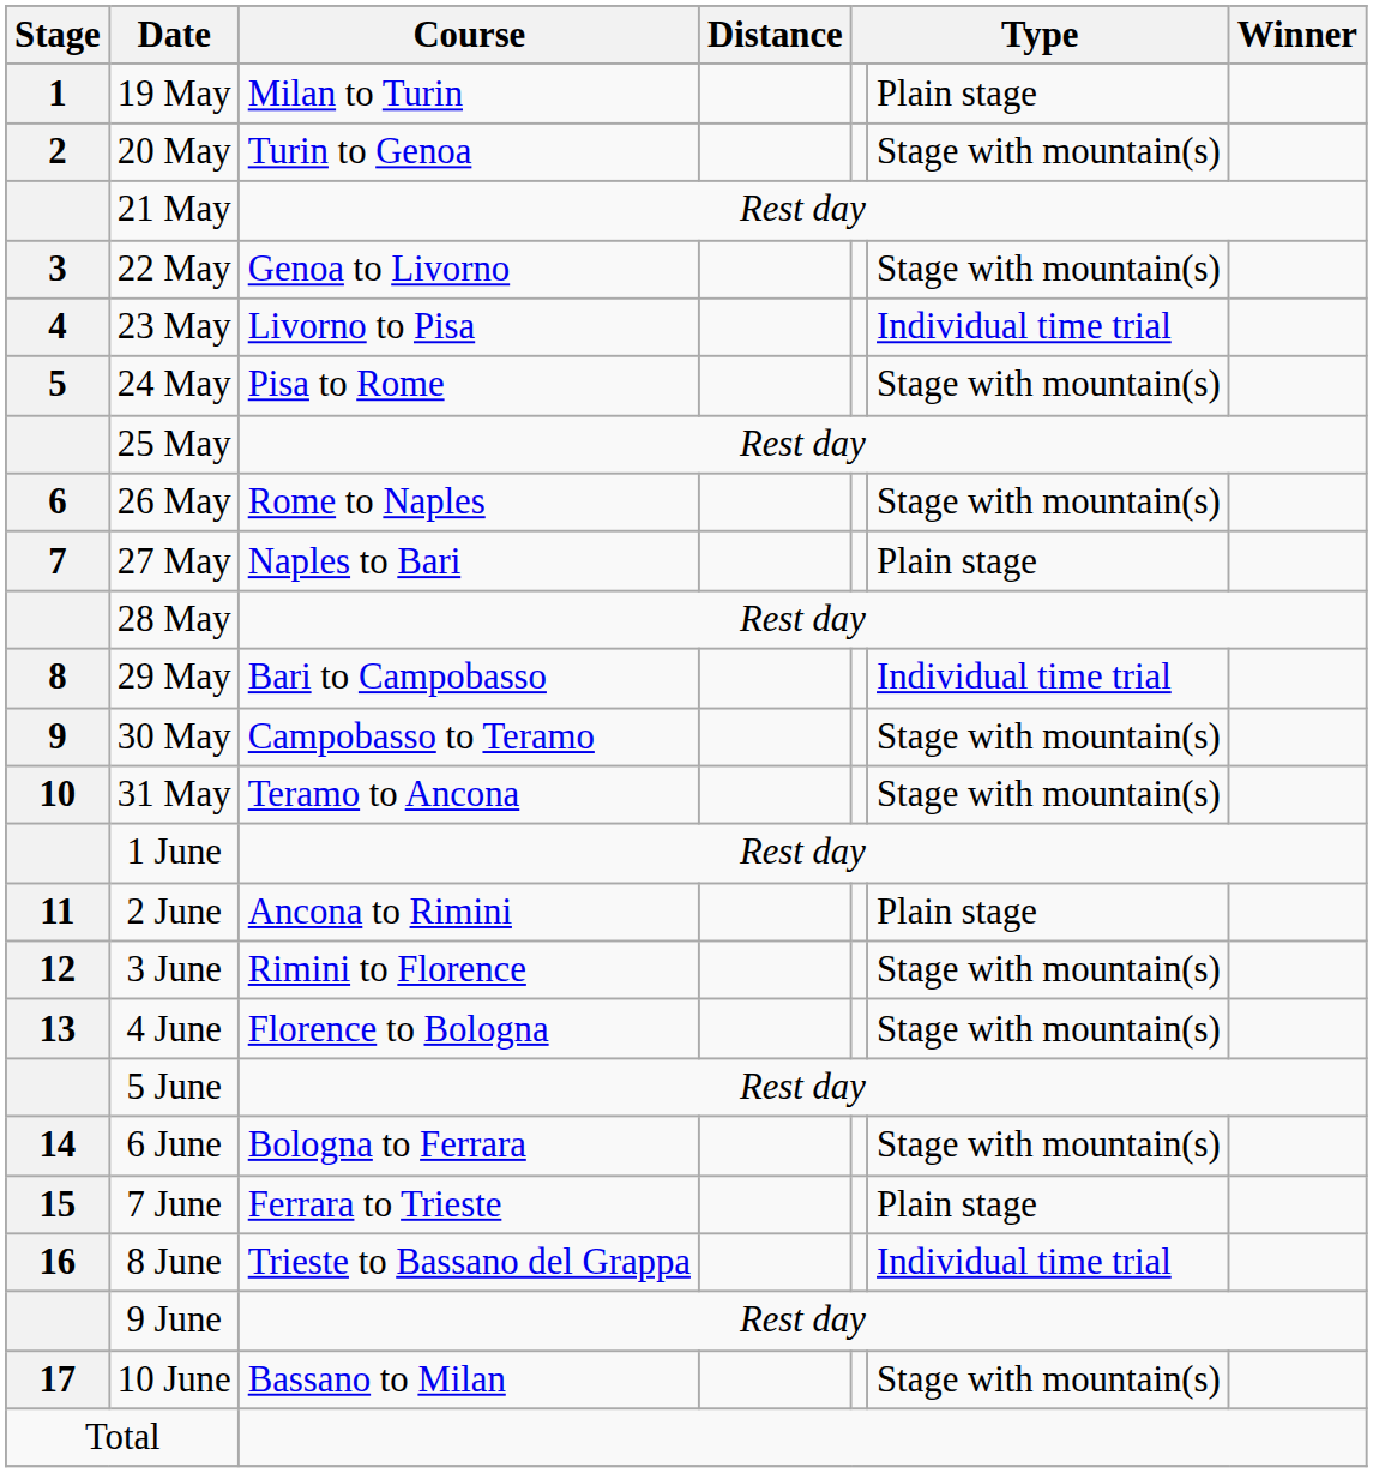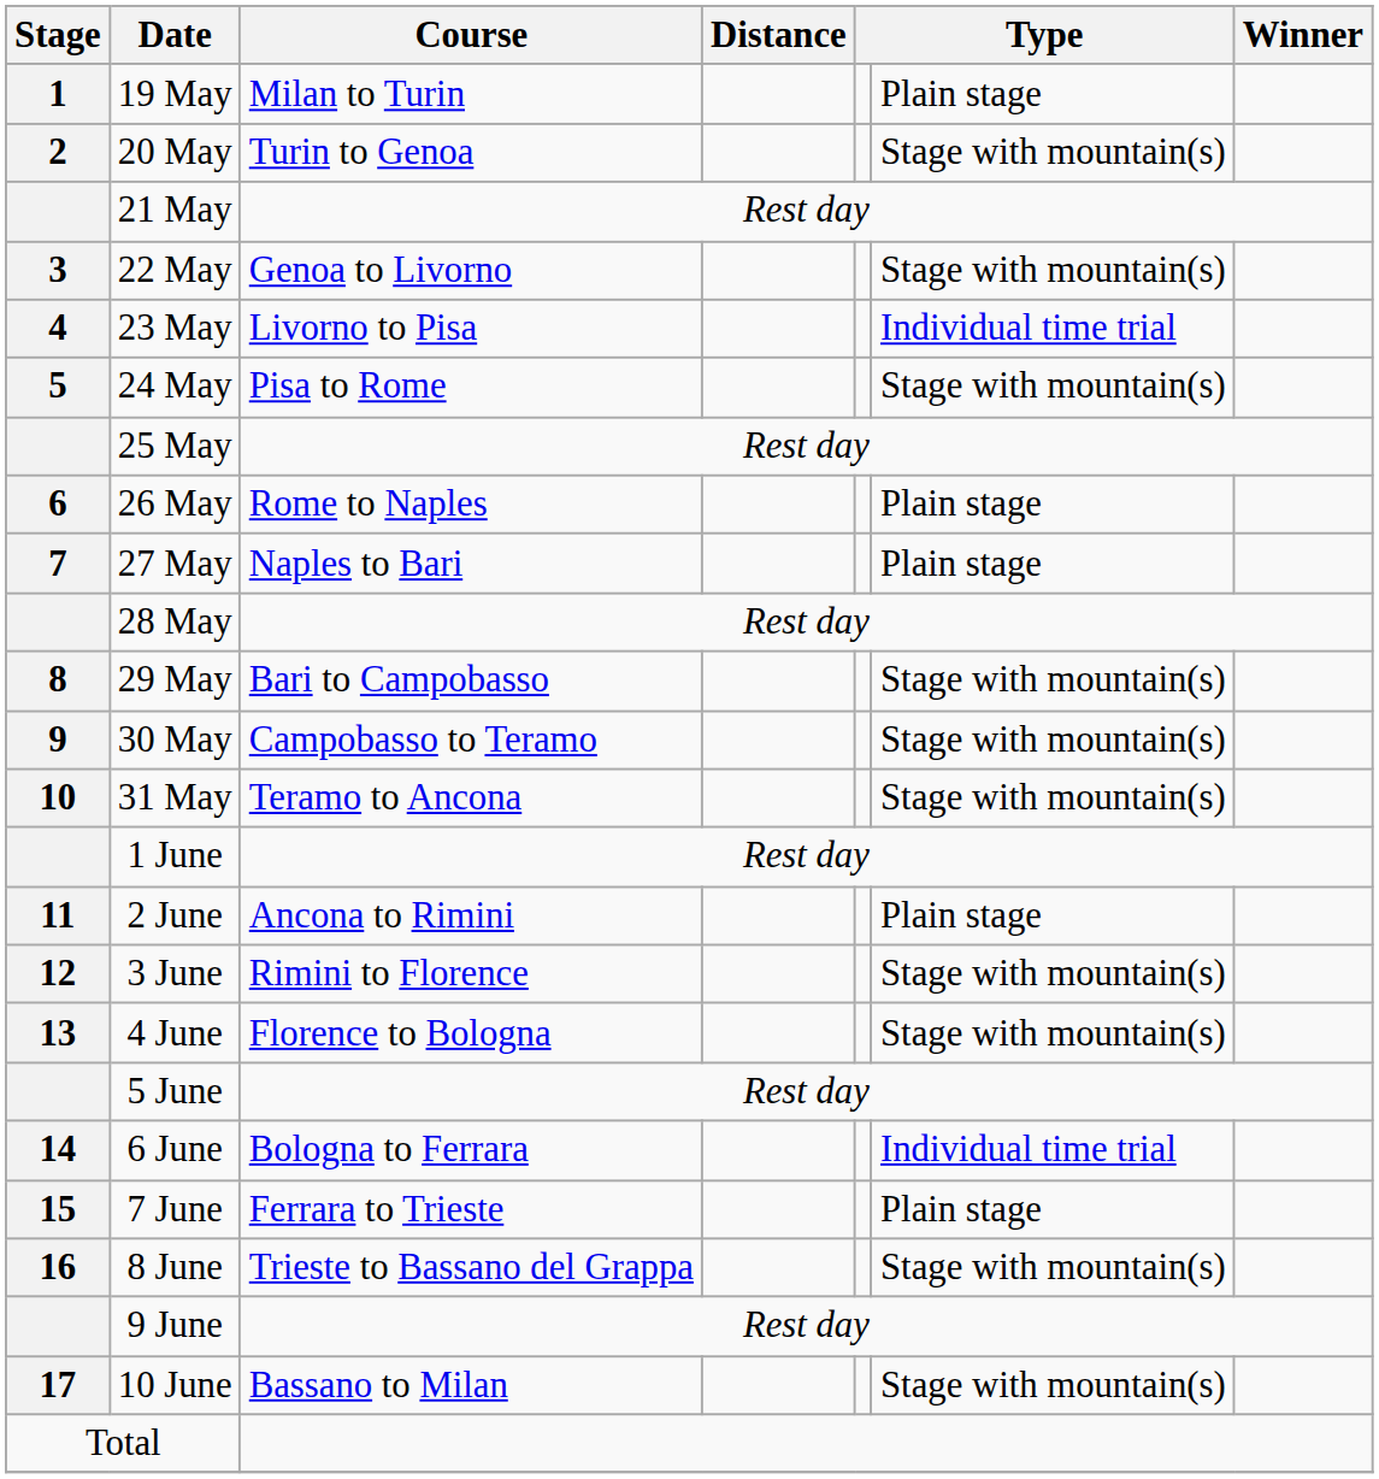 <table class="wikitable">
 <tr style="background:#efefef;">
 <th>Stage</th>
 <th>Date</th>
 <th>Course</th>
 <th>Distance</th>
 <th colspan="2">Type</th>
 <th>Winner</th>
 </tr>
 <tr>
 <th style="text-align:center">1</th>
 <td style="text-align:center;">19 May</td>
 <td><a href='#'>Milan</a> to <a href='#'>Turin</a></td>
 <td></td>
 <td style="text-align:center;"></td>
 <td>Plain stage</td>
 <td></td>
 </tr>
 <tr>
 <th style="text-align:center">2</th>
 <td style="text-align:center;">20 May</td>
 <td><a href='#'>Turin</a> to <a href='#'>Genoa</a></td>
 <td></td>
 <td style="text-align:center;"></td>
 <td>Stage with mountain(s)</td>
 <td></td>
 </tr>
 <tr>
 <th></th>
 <td style="text-align:center;">21 May</td>
 <td colspan="6" style="text-align:center;"><em>Rest day</em></td>
 </tr>
 <tr>
 <th style="text-align:center">3</th>
 <td style="text-align:center;">22 May</td>
 <td><a href='#'>Genoa</a> to <a href='#'>Livorno</a></td>
 <td></td>
 <td style="text-align:center;"></td>
 <td>Stage with mountain(s)</td>
 <td></td>
 </tr>
 <tr>
 <th style="text-align:center">4</th>
 <td style="text-align:center;">23 May</td>
 <td><a href='#'>Livorno</a> to <a href='#'>Pisa</a></td>
 <td></td>
 <td style="text-align:center;"></td>
 <td><a href='#'>Individual time trial</a></td>
 <td></td>
 </tr>
 <tr>
 <th style="text-align:center">5</th>
 <td style="text-align:center;">24 May</td>
 <td><a href='#'>Pisa</a> to <a href='#'>Rome</a></td>
 <td></td>
 <td style="text-align:center;"></td>
 <td>Stage with mountain(s)</td>
 <td></td>
 </tr>
 <tr>
 <th></th>
 <td style="text-align:center;">25 May</td>
 <td colspan="6" style="text-align:center;"><em>Rest day</em></td>
 </tr>
 <tr>
 <th style="text-align:center">6</th>
 <td style="text-align:center;">26 May</td>
 <td><a href='#'>Rome</a> to <a href='#'>Naples</a></td>
 <td></td>
 <td style="text-align:center;"></td>
-<td>Stage with mountain(s)</td>
+<td>Plain stage</td>
 <td></td>
 </tr>
 <tr>
 <th style="text-align:center">7</th>
 <td style="text-align:center;">27 May</td>
 <td><a href='#'>Naples</a> to <a href='#'>Bari</a></td>
 <td></td>
 <td style="text-align:center;"></td>
 <td>Plain stage</td>
 <td></td>
 </tr>
 <tr>
 <th></th>
 <td style="text-align:center;">28 May</td>
 <td colspan="6" style="text-align:center;"><em>Rest day</em></td>
 </tr>
 <tr>
 <th style="text-align:center">8</th>
 <td style="text-align:center;">29 May</td>
 <td><a href='#'>Bari</a> to <a href='#'>Campobasso</a></td>
 <td></td>
 <td style="text-align:center;"></td>
-<td><a href='#'>Individual time trial</a></td>
+<td>Stage with mountain(s)</td>
 <td></td>
 </tr>
 <tr>
 <th style="text-align:center">9</th>
 <td style="text-align:center;">30 May</td>
 <td><a href='#'>Campobasso</a> to <a href='#'>Teramo</a></td>
 <td></td>
 <td style="text-align:center;"></td>
 <td>Stage with mountain(s)</td>
 <td></td>
 </tr>
 <tr>
 <th style="text-align:center">10</th>
 <td style="text-align:center;">31 May</td>
 <td><a href='#'>Teramo</a> to <a href='#'>Ancona</a></td>
 <td></td>
 <td style="text-align:center;"></td>
 <td>Stage with mountain(s)</td>
 <td></td>
 </tr>
 <tr>
 <th></th>
 <td style="text-align:center;">1 June</td>
 <td colspan="6" style="text-align:center;"><em>Rest day</em></td>
 </tr>
 <tr>
 <th style="text-align:center">11</th>
 <td style="text-align:center;">2 June</td>
 <td><a href='#'>Ancona</a> to <a href='#'>Rimini</a></td>
 <td></td>
 <td style="text-align:center;"></td>
 <td>Plain stage</td>
 <td></td>
 </tr>
 <tr>
 <th style="text-align:center">12</th>
 <td style="text-align:center;">3 June</td>
 <td><a href='#'>Rimini</a> to <a href='#'>Florence</a></td>
 <td></td>
 <td style="text-align:center;"></td>
 <td>Stage with mountain(s)</td>
 <td></td>
 </tr>
 <tr>
 <th style="text-align:center">13</th>
 <td style="text-align:center;">4 June</td>
 <td><a href='#'>Florence</a> to <a href='#'>Bologna</a></td>
 <td></td>
 <td style="text-align:center;"></td>
 <td>Stage with mountain(s)</td>
 <td></td>
 </tr>
 <tr>
 <th></th>
 <td style="text-align:center;">5 June</td>
 <td colspan="6" style="text-align:center;"><em>Rest day</em></td>
 </tr>
 <tr>
 <th style="text-align:center">14</th>
 <td style="text-align:center;">6 June</td>
 <td><a href='#'>Bologna</a> to <a href='#'>Ferrara</a></td>
 <td></td>
 <td style="text-align:center;"></td>
-<td>Stage with mountain(s)</td>
+<td><a href='#'>Individual time trial</a></td>
 <td></td>
 </tr>
 <tr>
 <th style="text-align:center">15</th>
 <td style="text-align:center;">7 June</td>
 <td><a href='#'>Ferrara</a> to <a href='#'>Trieste</a></td>
 <td></td>
 <td style="text-align:center;"></td>
 <td>Plain stage</td>
 <td></td>
 </tr>
 <tr>
 <th style="text-align:center">16</th>
 <td style="text-align:center;">8 June</td>
 <td><a href='#'>Trieste</a> to <a href='#'>Bassano del Grappa</a></td>
 <td></td>
 <td style="text-align:center;"></td>
-<td><a href='#'>Individual time trial</a></td>
+<td>Stage with mountain(s)</td>
 <td></td>
 </tr>
 <tr>
 <th></th>
 <td style="text-align:center;">9 June</td>
 <td colspan="6" style="text-align:center;"><em>Rest day</em></td>
 </tr>
 <tr>
 <th style="text-align:center">17</th>
 <td style="text-align:center;">10 June</td>
 <td><a href='#'>Bassano</a> to <a href='#'>Milan</a></td>
 <td></td>
 <td style="text-align:center;"></td>
 <td>Stage with mountain(s)</td>
 <td></td>
 </tr>
 <tr>
 <td colspan="2" align=center>Total</td>
 <td colspan="7" align="center"></td>
 </tr>
 <tr>
 </tr>
 </table>
